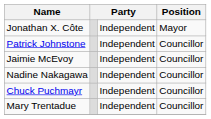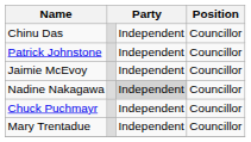 <table class="wikitable sortable">
 <tr>
 <th>Name</th>
 <th colspan="2">Party</th>
 <th>Position</th>
 </tr>
 <tr>
-<td data-sort-value="Côte, Jonathan">Jonathan X. Côte</td>
+<td data-sort-value="Das, Chinu">Chinu Das</td>
 <td style="background:gainsboro;"> </td>
 <td>Independent</td>
-<td>Mayor</td>
+<td>Councillor</td>
 </tr>
 <tr>
 <td data-sort-value="Johnstone, Patrick"><a href='#'>Patrick Johnstone</a></td>
 <td style="background:gainsboro;"> </td>
 <td>Independent</td>
 <td>Councillor</td>
 </tr>
 <tr>
 <td data-sort-value="McEvoy, Jaimie">Jaimie McEvoy</td>
 <td style="background:gainsboro;"> </td>
 <td>Independent</td>
 <td>Councillor</td>
 </tr>
 <tr>
 <td data-sort-value="Nakagawa, Nadine">Nadine Nakagawa</td>
 <td style="background:gainsboro;"> </td>
-<td>Independent</td>
+<td style="background: lightgrey;">Independent</td>
 <td>Councillor</td>
 </tr>
 <tr>
 <td data-sort-value="Puchmayr, Chuck"><a href='#'>Chuck Puchmayr</a></td>
 <td style="background:gainsboro;"> </td>
 <td>Independent</td>
 <td>Councillor</td>
 </tr>
 <tr>
 <td data-sort-value="Trentadue, Mary">Mary Trentadue</td>
 <td style="background:gainsboro;"> </td>
 <td>Independent</td>
 <td>Councillor</td>
 </tr>
 <tr>
 </tr>
 </table>
